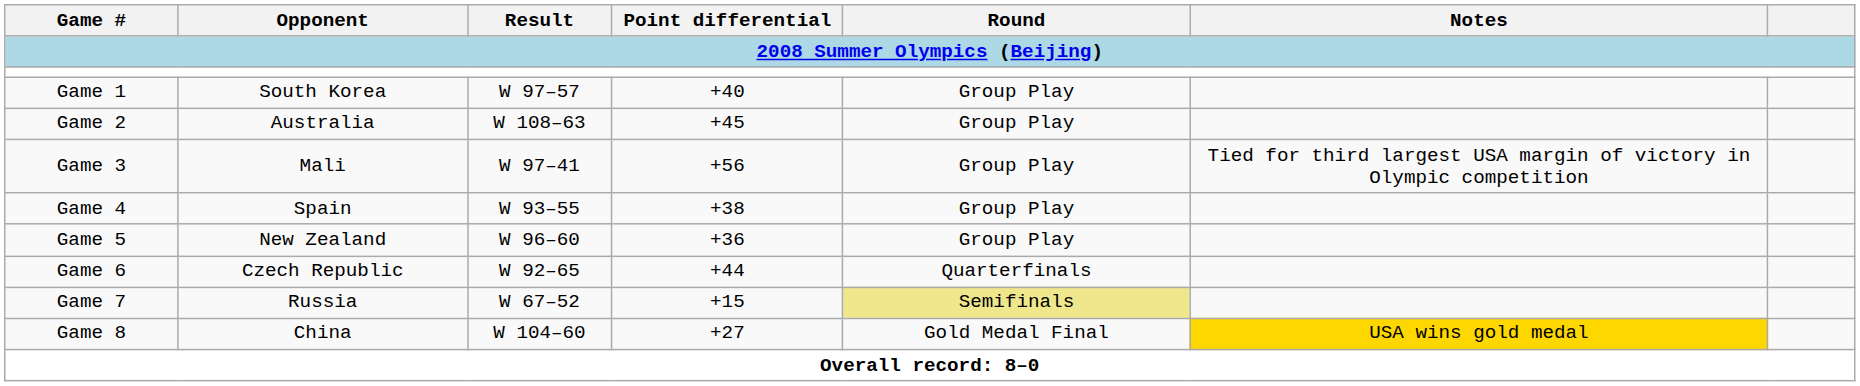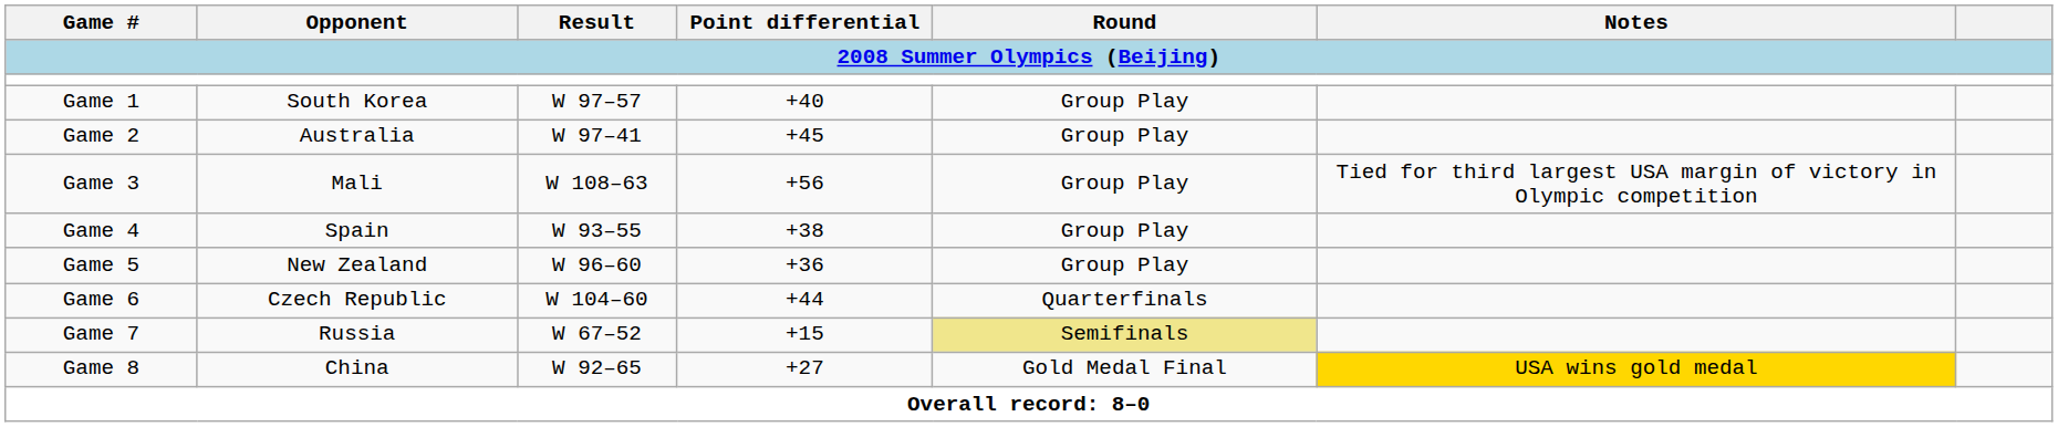 <table class="wikitable">
 <tr>
 <th width=6%>Game #</th>
 <th width=10%>Opponent</th>
 <th width=05%>Result</th>
 <th width=8%>Point differential</th>
 <th width=12%>Round</th>
 <th width=20%>Notes</th>
 <th width=3%></th>
 </tr>
 <tr>
 <td colspan="7"  style="text-align:center; background:lightblue;"><span><strong><a href='#'>2008 Summer Olympics</a> (<a href='#'>Beijing</a>)</strong></span></td>
 </tr>
 <tr>
 <td colspan="7"  style="text-align:center; background:white;"></td>
 </tr>
 <tr>
 <td align=center>Game 1</td>
 <td align=center>South Korea</td>
 <td align=center>W 97–57</td>
 <td align=center>+40</td>
 <td align=center>Group Play</td>
 <td align=center></td>
 <td align=center></td>
 </tr>
 <tr>
 <td align=center>Game 2</td>
 <td align=center>Australia</td>
-<td align=center>W 108–63</td>
+<td align=center>W 97–41</td>
 <td align=center>+45</td>
 <td align=center>Group Play</td>
 <td align=center></td>
 <td align=center></td>
 </tr>
 <tr>
 <td align=center>Game 3</td>
 <td align=center>Mali</td>
-<td align=center>W 97–41</td>
+<td align=center>W 108–63</td>
 <td align=center>+56</td>
 <td align=center>Group Play</td>
 <td align=center>Tied for third largest USA margin of victory in Olympic competition</td>
 <td align=center></td>
 </tr>
 <tr>
 <td align=center>Game 4</td>
 <td align=center>Spain</td>
 <td align=center>W 93–55</td>
 <td align=center>+38</td>
 <td align=center>Group Play</td>
 <td align=center></td>
 <td align=center></td>
 </tr>
 <tr>
 <td align=center>Game 5</td>
 <td align=center>New Zealand</td>
 <td align=center>W 96–60</td>
 <td align=center>+36</td>
 <td align=center>Group Play</td>
 <td align=center></td>
 <td align=center></td>
 </tr>
 <tr>
 <td align=center>Game 6</td>
 <td align=center>Czech Republic</td>
-<td align=center>W 92–65</td>
+<td align=center>W 104–60</td>
 <td align=center>+44</td>
 <td align=center>Quarterfinals</td>
 <td align=center></td>
 <td align=center></td>
 </tr>
 <tr>
 <td align=center>Game 7</td>
 <td align=center>Russia</td>
 <td align=center>W 67–52</td>
 <td align=center>+15</td>
 <td align=center style="background: khaki;">Semifinals</td>
 <td align=center></td>
 <td align=center></td>
 </tr>
 <tr>
 <td align=center>Game 8</td>
 <td align=center>China</td>
-<td align=center>W 104–60</td>
+<td align=center>W 92–65</td>
 <td align=center>+27</td>
 <td align=center>Gold Medal Final</td>
 <td style="text-align:center; background:gold;">USA wins gold medal</td>
 <td align=center></td>
 </tr>
 <tr>
 <td colspan="7"  style="text-align:center; background:white;"><span><strong>Overall record: 8–0</strong></span></td>
 </tr>
 </table>
